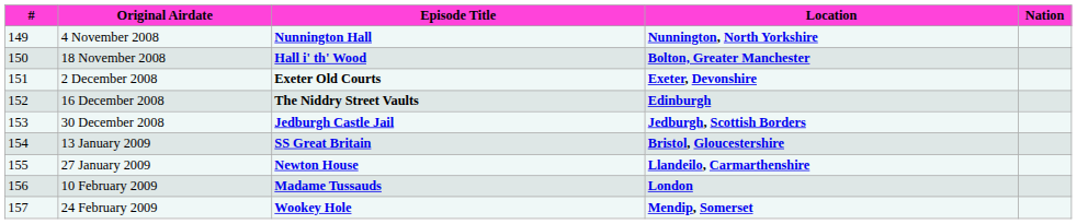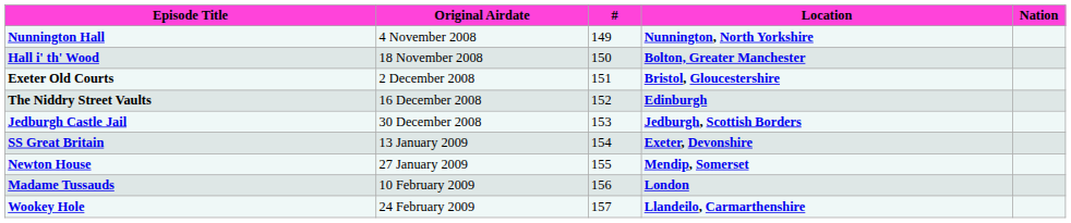 <table class="wikitable" id="series_list" style="margin: auto; width: 100%">
 <tr style="background:#FF43DA; color:black;">
+<th style="width:35%; background:#FF43DA;"><strong>Episode Title</strong></th>
+<th style="width:20%; background:#FF43DA;"><strong>Original Airdate</strong></th>
 <th style="width:5%; background:#FF43DA;"><strong>#</strong></th>
-<th style="width:20%; background:#FF43DA;"><strong>Original Airdate</strong></th>
-<th style="width:35%; background:#FF43DA;"><strong>Episode Title</strong></th>
 <th style="width:35%; background:#FF43DA;"><strong>Location</strong></th>
 <th style="width:20%; background:#FF43DA;"><strong>Nation</strong></th>
 </tr>
 <tr style="background:#eff8f7;">
+<td><strong><a href='#'>Nunnington Hall</a></strong></td>
+<td>4 November 2008</td>
 <td>149</td>
-<td>4 November 2008</td>
-<td><strong><a href='#'>Nunnington Hall</a></strong></td>
 <td><strong><a href='#'>Nunnington</a>, <a href='#'>North Yorkshire</a></strong></td>
 <td></td>
 </tr>
 <tr style="background:#dee7e6;">
+<td><strong><a href='#'>Hall i' th' Wood</a></strong></td>
+<td>18 November 2008</td>
 <td>150</td>
-<td>18 November 2008</td>
-<td><strong><a href='#'>Hall i' th' Wood</a></strong></td>
 <td><strong><a href='#'>Bolton, Greater Manchester</a></strong></td>
 <td></td>
 </tr>
 <tr style="background:#eff8f7;">
+<td><strong>Exeter Old Courts</strong></td>
+<td>2 December 2008</td>
 <td>151</td>
-<td>2 December 2008</td>
-<td><strong>Exeter Old Courts</strong></td>
-<td><strong><a href='#'>Exeter</a>, <a href='#'>Devonshire</a></strong></td>
+<td><strong><a href='#'>Bristol</a>, <a href='#'>Gloucestershire</a></strong></td>
 <td></td>
 </tr>
 <tr style="background:#dee7e6;">
+<td><strong>The Niddry Street Vaults</strong></td>
+<td>16 December 2008</td>
 <td>152</td>
-<td>16 December 2008</td>
-<td><strong>The Niddry Street Vaults</strong></td>
 <td><strong><a href='#'>Edinburgh</a></strong></td>
 <td></td>
 </tr>
 <tr style="background:#eff8f7;">
+<td><strong><a href='#'>Jedburgh Castle Jail</a></strong></td>
+<td>30 December 2008</td>
 <td>153</td>
-<td>30 December 2008</td>
-<td><strong><a href='#'>Jedburgh Castle Jail</a></strong></td>
 <td><strong><a href='#'>Jedburgh</a>, <a href='#'>Scottish Borders</a></strong></td>
 <td></td>
 </tr>
 <tr style="background:#dee7e6;">
+<td><strong><a href='#'>SS Great Britain</a></strong></td>
+<td>13 January 2009</td>
 <td>154</td>
-<td>13 January 2009</td>
-<td><strong><a href='#'>SS Great Britain</a></strong></td>
-<td><strong><a href='#'>Bristol</a>, <a href='#'>Gloucestershire</a></strong></td>
+<td><strong><a href='#'>Exeter</a>, <a href='#'>Devonshire</a></strong></td>
 <td></td>
 </tr>
 <tr style="background:#eff8f7;">
+<td><strong><a href='#'>Newton House</a></strong></td>
+<td>27 January 2009</td>
 <td>155</td>
-<td>27 January 2009</td>
-<td><strong><a href='#'>Newton House</a></strong></td>
-<td><strong><a href='#'>Llandeilo</a>, <a href='#'>Carmarthenshire</a></strong></td>
+<td><strong><a href='#'>Mendip</a>, <a href='#'>Somerset</a></strong></td>
 <td></td>
 </tr>
 <tr style="background:#dee7e6;">
+<td><strong><a href='#'>Madame Tussauds</a></strong></td>
+<td>10 February 2009</td>
 <td>156</td>
-<td>10 February 2009</td>
-<td><strong><a href='#'>Madame Tussauds</a></strong></td>
 <td><strong><a href='#'>London</a></strong></td>
 <td></td>
 </tr>
 <tr style="background:#eff8f7;">
+<td><strong><a href='#'>Wookey Hole</a></strong></td>
+<td>24 February 2009</td>
 <td>157</td>
-<td>24 February 2009</td>
-<td><strong><a href='#'>Wookey Hole</a></strong></td>
-<td><strong><a href='#'>Mendip</a>, <a href='#'>Somerset</a></strong></td>
+<td><strong><a href='#'>Llandeilo</a>, <a href='#'>Carmarthenshire</a></strong></td>
 <td></td>
 </tr>
 </table>
